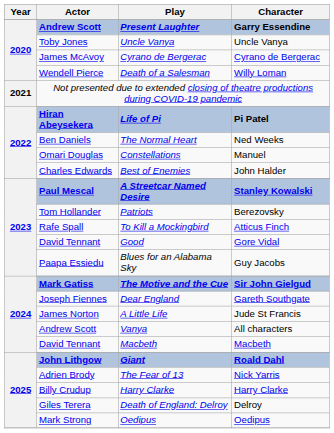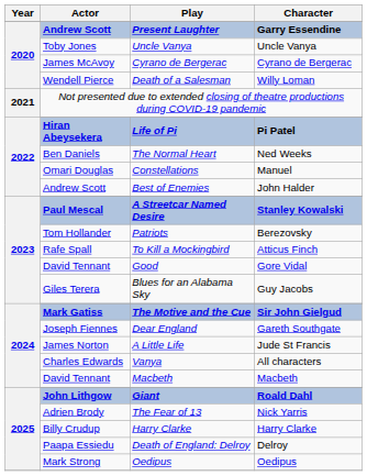 <table class="wikitable" style="width:87%;">
 <tr style="background:#bebebe;">
 <th style="width:10%;">Year</th>
 <th style="width:25%;">Actor</th>
 <th style="width:35%;">Play</th>
 <th style="width:30%;">Character</th>
 </tr>
 <tr>
 </tr>
 <tr>
 <th rowspan="5" style="text-align:center;"><a href='#'>2020</a></th>
 </tr>
 <tr style="background:#B0C4DE">
 <td><strong><a href='#'>Andrew Scott</a> </strong></td>
 <td><strong><em><a href='#'>Present Laughter</a></em></strong></td>
 <td><strong>Garry Essendine</strong></td>
 </tr>
 <tr>
 <td><a href='#'>Toby Jones</a></td>
 <td><em><a href='#'>Uncle Vanya</a></em></td>
 <td>Uncle Vanya</td>
 </tr>
 <tr>
 <td><a href='#'>James McAvoy</a></td>
 <td><em><a href='#'>Cyrano de Bergerac</a></em></td>
 <td><a href='#'>Cyrano de Bergerac</a></td>
 </tr>
 <tr>
 <td><a href='#'>Wendell Pierce</a></td>
 <td><em><a href='#'>Death of a Salesman</a></em></td>
 <td><a href='#'>Willy Loman</a></td>
 </tr>
 <tr>
 <th align="center">2021</th>
 <td colspan=3 align="center"><em>Not presented due to extended <a href='#'>closing of theatre productions during COVID-19 pandemic</a></em></td>
 </tr>
 <tr>
 <th rowspan="5"><a href='#'>2022</a></th>
 </tr>
 <tr style="background:#B0C4DE">
 <td><strong><a href='#'>Hiran Abeysekera</a></strong></td>
 <td><strong><a href='#'><em>Life of Pi</em></a></strong></td>
 <td><strong>Pi Patel</strong></td>
 </tr>
 <tr>
 <td><a href='#'>Ben Daniels</a></td>
 <td><em><a href='#'>The Normal Heart</a></em></td>
 <td>Ned Weeks</td>
 </tr>
 <tr>
 <td><a href='#'>Omari Douglas</a></td>
 <td><em><a href='#'>Constellations</a></em></td>
 <td>Manuel</td>
 </tr>
 <tr>
-<td><a href='#'>Charles Edwards</a></td>
+<td><a href='#'>Andrew Scott</a></td>
 <td><em><a href='#'>Best of Enemies</a></em></td>
 <td>John Halder</td>
 </tr>
 <tr>
 <th rowspan="6" align="center"><a href='#'>2023</a></th>
 </tr>
 <tr style="background:#B0C4DE">
 <td><strong><a href='#'>Paul Mescal</a></strong></td>
 <td><strong><em><a href='#'>A Streetcar Named Desire</a></em></strong></td>
 <td><strong><a href='#'>Stanley Kowalski</a></strong></td>
 </tr>
 <tr>
 <td><a href='#'>Tom Hollander</a></td>
 <td><em><a href='#'>Patriots</a></em></td>
 <td>Berezovsky</td>
 </tr>
 <tr>
 <td><a href='#'>Rafe Spall</a></td>
 <td><em><a href='#'>To Kill a Mockingbird</a></em></td>
 <td><a href='#'>Atticus Finch</a></td>
 </tr>
 <tr>
 <td><a href='#'>David Tennant</a></td>
 <td><em><a href='#'>Good</a></em></td>
 <td><a href='#'>Gore Vidal</a></td>
 </tr>
 <tr>
-<td><a href='#'>Paapa Essiedu</a></td>
+<td><a href='#'>Giles Terera</a></td>
 <td><em>Blues for an Alabama Sky</em></td>
 <td>Guy Jacobs</td>
 </tr>
 <tr>
 <th rowspan="6" align="center"><a href='#'>2024</a></th>
 </tr>
 <tr style="background:#B0C4DE">
 <td><strong><a href='#'>Mark Gatiss</a></strong></td>
 <td><strong> <em><a href='#'>The Motive and the Cue</a></em> </strong></td>
 <td><strong><a href='#'>Sir John Gielgud</a></strong></td>
 </tr>
 <tr>
 <td><a href='#'>Joseph Fiennes</a></td>
 <td><em><a href='#'>Dear England</a></em></td>
 <td><a href='#'>Gareth Southgate</a></td>
 </tr>
 <tr>
 <td><a href='#'>James Norton</a></td>
 <td><em><a href='#'>A Little Life</a></em></td>
 <td>Jude St Francis</td>
 </tr>
 <tr>
-<td><a href='#'>Andrew Scott</a></td>
+<td><a href='#'>Charles Edwards</a></td>
 <td><em><a href='#'>Vanya</a></em></td>
 <td>All characters</td>
 </tr>
 <tr>
 <td><a href='#'>David Tennant</a></td>
 <td><em><a href='#'>Macbeth</a></em></td>
 <td><a href='#'>Macbeth</a></td>
 </tr>
 <tr>
 <th rowspan="6" align="center"><a href='#'>2025</a></th>
 </tr>
 <tr style="background:#B0C4DE">
 <td><strong> <a href='#'>John Lithgow</a> </strong></td>
 <td><strong> <em><a href='#'>Giant</a></em> </strong></td>
 <td><strong> <a href='#'>Roald Dahl</a> </strong></td>
 </tr>
 <tr>
 <td><a href='#'>Adrien Brody</a></td>
 <td><em><a href='#'>The Fear of 13</a></em></td>
 <td><a href='#'>Nick Yarris</a></td>
 </tr>
 <tr>
 <td><a href='#'>Billy Crudup</a></td>
 <td><em><a href='#'>Harry Clarke</a></em></td>
 <td><a href='#'>Harry Clarke</a></td>
 </tr>
 <tr>
-<td><a href='#'>Giles Terera</a></td>
+<td><a href='#'>Paapa Essiedu</a></td>
 <td><em><a href='#'>Death of England: Delroy</a></em></td>
 <td>Delroy</td>
 </tr>
 <tr>
 <td><a href='#'>Mark Strong</a></td>
 <td><em><a href='#'>Oedipus</a></em></td>
 <td><a href='#'>Oedipus</a></td>
 </tr>
 <tr>
 </tr>
 </table>
